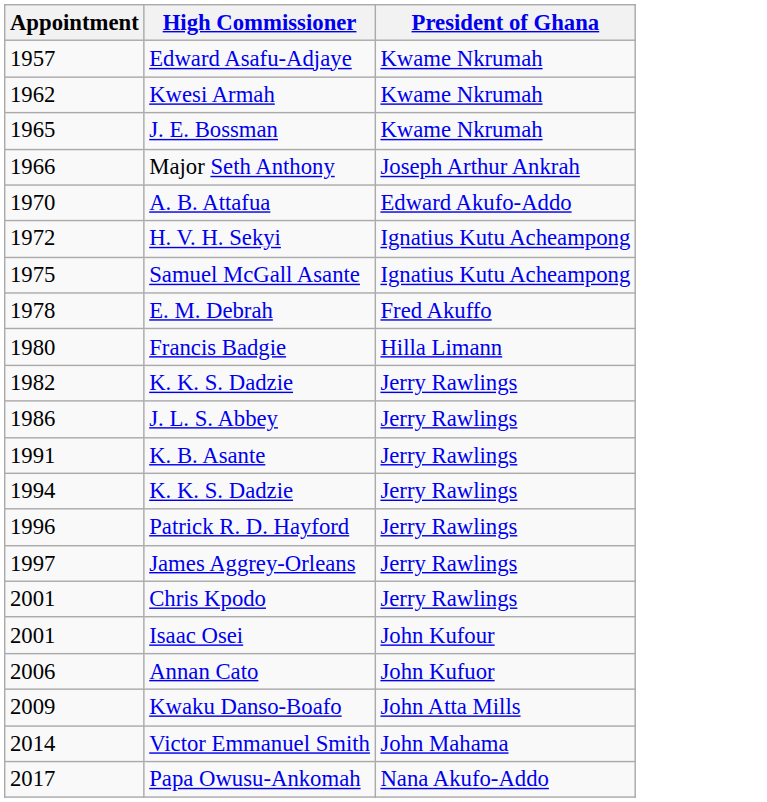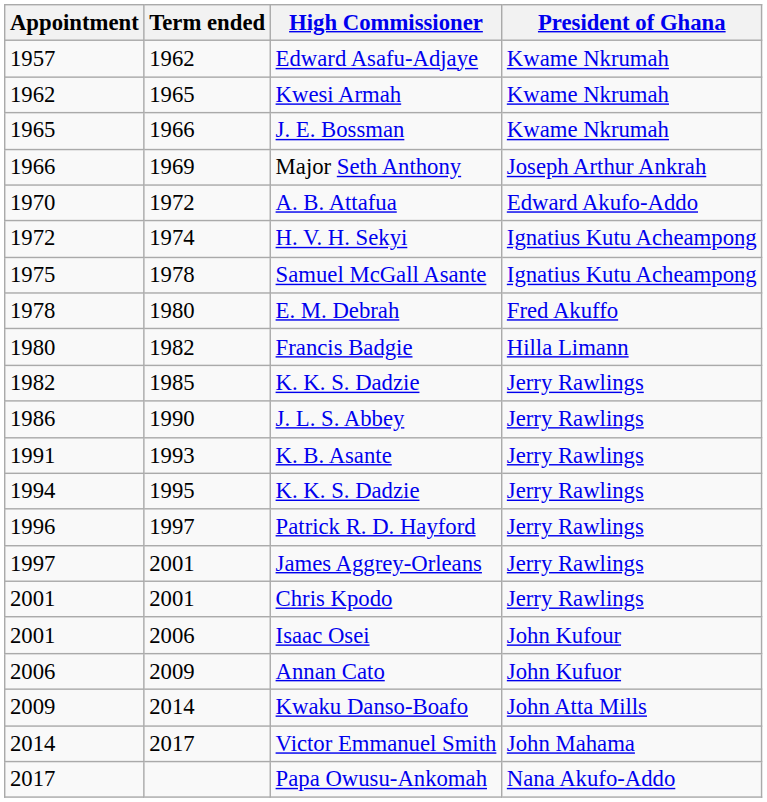 <table class="wikitable sortable">
 <tr>
 <th>Appointment</th>
+<th>Term ended</th>
 <th><a href='#'>High Commissioner</a></th>
 <th><a href='#'>President of Ghana</a></th>
 </tr>
 <tr>
 <td>1957</td>
+<td>1962</td>
 <td><a href='#'>Edward Asafu-Adjaye</a></td>
 <td><a href='#'>Kwame Nkrumah</a></td>
 </tr>
 <tr>
 <td>1962</td>
+<td>1965</td>
 <td><a href='#'>Kwesi Armah</a></td>
 <td><a href='#'>Kwame Nkrumah</a></td>
 </tr>
 <tr>
 <td>1965</td>
+<td>1966</td>
 <td><a href='#'>J. E. Bossman</a></td>
 <td><a href='#'>Kwame Nkrumah</a></td>
 </tr>
 <tr>
 <td>1966</td>
+<td>1969</td>
 <td>Major <a href='#'>Seth Anthony</a></td>
 <td><a href='#'>Joseph Arthur Ankrah</a></td>
 </tr>
 <tr>
 <td>1970</td>
+<td>1972</td>
 <td><a href='#'>A. B. Attafua</a></td>
 <td><a href='#'>Edward Akufo-Addo</a></td>
 </tr>
 <tr>
 <td>1972</td>
+<td>1974</td>
 <td><a href='#'> H. V. H. Sekyi</a></td>
 <td><a href='#'>Ignatius Kutu Acheampong</a></td>
 </tr>
 <tr>
 <td>1975</td>
+<td>1978</td>
 <td><a href='#'>Samuel McGall Asante</a></td>
 <td><a href='#'>Ignatius Kutu Acheampong</a></td>
 </tr>
 <tr>
 <td>1978</td>
+<td>1980</td>
 <td><a href='#'>E. M. Debrah</a></td>
 <td><a href='#'>Fred Akuffo</a></td>
 </tr>
 <tr>
 <td>1980</td>
+<td>1982</td>
 <td><a href='#'>Francis Badgie</a></td>
 <td><a href='#'>Hilla Limann</a></td>
 </tr>
 <tr>
 <td>1982</td>
+<td>1985</td>
 <td><a href='#'>K. K. S. Dadzie</a></td>
 <td><a href='#'>Jerry Rawlings</a></td>
 </tr>
 <tr>
 <td>1986</td>
+<td>1990</td>
 <td><a href='#'>J. L. S. Abbey</a></td>
 <td><a href='#'>Jerry Rawlings</a></td>
 </tr>
 <tr>
 <td>1991</td>
+<td>1993</td>
 <td><a href='#'>K. B. Asante</a></td>
 <td><a href='#'>Jerry Rawlings</a></td>
 </tr>
 <tr>
 <td>1994</td>
+<td>1995</td>
 <td><a href='#'>K. K. S. Dadzie</a></td>
 <td><a href='#'>Jerry Rawlings</a></td>
 </tr>
 <tr>
 <td>1996</td>
+<td>1997</td>
 <td><a href='#'>Patrick R. D. Hayford</a></td>
 <td><a href='#'>Jerry Rawlings</a></td>
 </tr>
 <tr>
 <td>1997</td>
+<td>2001</td>
 <td><a href='#'>James Aggrey-Orleans</a></td>
 <td><a href='#'>Jerry Rawlings</a></td>
 </tr>
 <tr>
+<td>2001</td>
 <td>2001</td>
 <td><a href='#'>Chris Kpodo</a></td>
 <td><a href='#'>Jerry Rawlings</a></td>
 </tr>
 <tr>
 <td>2001</td>
+<td>2006</td>
 <td><a href='#'>Isaac Osei</a></td>
 <td><a href='#'>John Kufour</a></td>
 </tr>
 <tr>
 <td>2006</td>
+<td>2009</td>
 <td><a href='#'>Annan Cato</a></td>
 <td><a href='#'>John Kufuor</a></td>
 </tr>
 <tr>
 <td>2009</td>
+<td>2014</td>
 <td><a href='#'>Kwaku Danso-Boafo</a></td>
 <td><a href='#'>John Atta Mills</a></td>
 </tr>
 <tr>
 <td>2014</td>
+<td>2017</td>
 <td><a href='#'>Victor Emmanuel Smith</a></td>
 <td><a href='#'>John Mahama</a></td>
 </tr>
 <tr>
 <td>2017</td>
+<td></td>
 <td><a href='#'>Papa Owusu-Ankomah</a></td>
 <td><a href='#'>Nana Akufo-Addo</a></td>
 </tr>
 </table>
